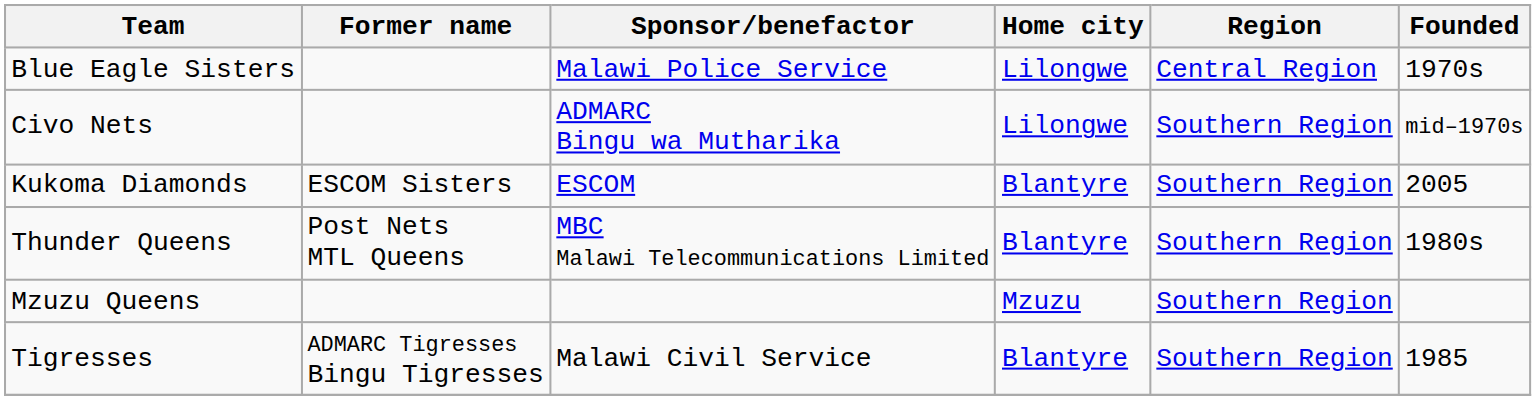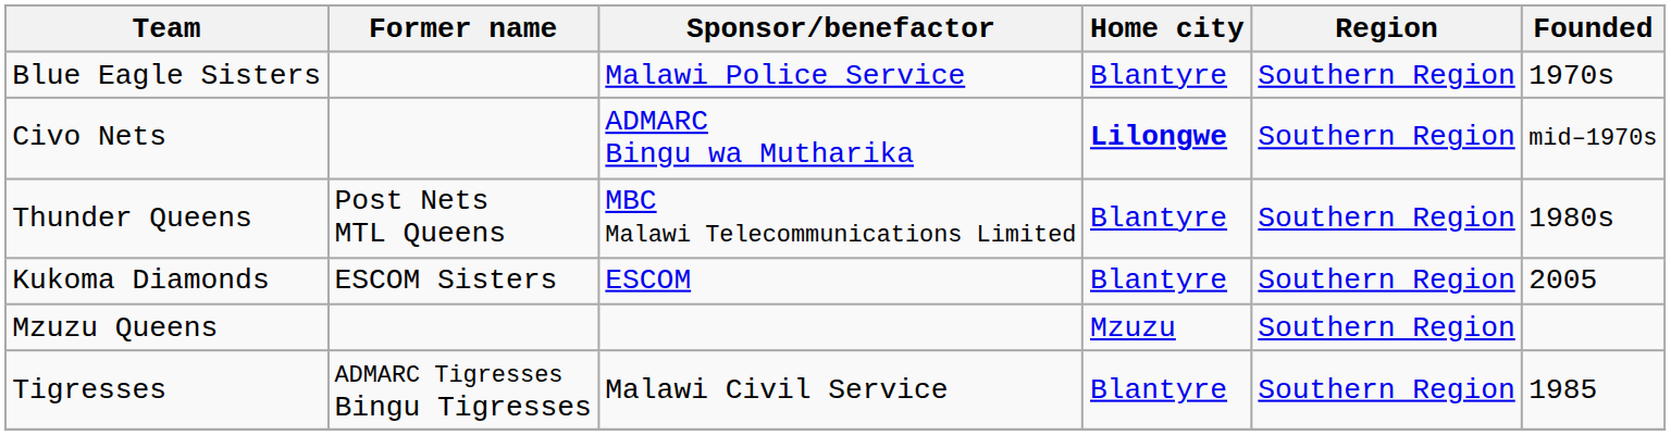 <table class="wikitable collapsible">
 <tr>
 <th>Team</th>
 <th>Former name</th>
 <th>Sponsor/benefactor</th>
 <th>Home city</th>
 <th>Region</th>
 <th>Founded</th>
 </tr>
 <tr>
 <td>Blue Eagle Sisters</td>
 <td></td>
 <td><a href='#'>Malawi Police Service</a></td>
-<td><a href='#'>Lilongwe</a></td>
-<td><a href='#'>Central Region</a></td>
+<td><a href='#'>Blantyre</a></td>
+<td><a href='#'>Southern Region</a></td>
 <td>1970s</td>
 </tr>
 <tr>
 <td>Civo Nets</td>
 <td></td>
 <td><a href='#'>ADMARC</a><br><a href='#'>Bingu wa Mutharika</a></td>
-<td><a href='#'>Lilongwe</a></td>
+<td><strong><a href='#'>Lilongwe</a></strong></td>
 <td><a href='#'>Southern Region</a></td>
 <td><small>mid–1970s</small></td>
+</tr>
+<tr>
+<td>Thunder Queens</td>
+<td>Post Nets<br>MTL Queens</td>
+<td><a href='#'>MBC</a><br><small>Malawi Telecommunications Limited</small></td>
+<td><a href='#'>Blantyre</a></td>
+<td><a href='#'>Southern Region</a></td>
+<td>1980s</td>
 </tr>
 <tr>
 <td>Kukoma Diamonds</td>
 <td>ESCOM Sisters</td>
 <td><a href='#'>ESCOM</a></td>
 <td><a href='#'>Blantyre</a></td>
 <td><a href='#'>Southern Region</a></td>
 <td>2005</td>
-</tr>
-<tr>
-<td>Thunder Queens</td>
-<td>Post Nets<br>MTL Queens</td>
-<td><a href='#'>MBC</a><br><small>Malawi Telecommunications Limited</small></td>
-<td><a href='#'>Blantyre</a></td>
-<td><a href='#'>Southern Region</a></td>
-<td>1980s</td>
 </tr>
 <tr>
 <td>Mzuzu Queens</td>
 <td></td>
 <td></td>
 <td><a href='#'>Mzuzu</a></td>
 <td><a href='#'>Southern Region</a></td>
 <td></td>
 </tr>
 <tr>
 <td>Tigresses</td>
 <td><small>ADMARC Tigresses</small><br>Bingu Tigresses</td>
 <td>Malawi Civil Service</td>
 <td><a href='#'>Blantyre</a></td>
 <td><a href='#'>Southern Region</a></td>
 <td>1985</td>
 </tr>
 <tr>
 </tr>
 </table>
